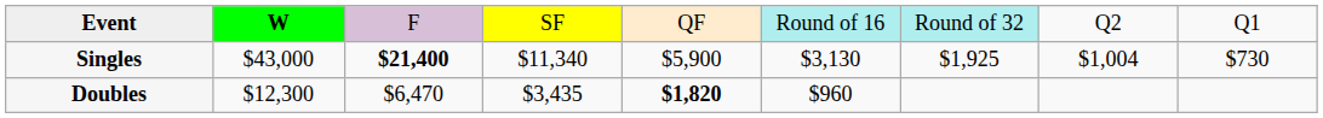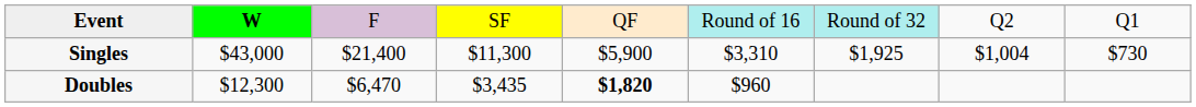 <table class=wikitable style=font-size:90%;text-align:center>
 <tr>
 <td width=130 bgcolor=efefef><strong>Event</strong></td>
 <td width=80 bgcolor=lime><strong>W</strong></td>
 <td width=85 bgcolor=thistle>F</td>
 <td width=85 bgcolor=ffff00>SF</td>
 <td width=85 bgcolor=ffebcd>QF</td>
 <td width=85 bgcolor=afeeee>Round of 16</td>
 <td width=85 bgcolor=afeeee>Round of 32</td>
 <td width=85>Q2</td>
 <td width=85>Q1</td>
 </tr>
 <tr>
 <th style=background:#f6f6f6>Singles</th>
 <td>$43,000</td>
-<td><strong>$21,400</strong></td>
-<td>$11,340</td>
+<td>$21,400</td>
+<td>$11,300</td>
 <td>$5,900</td>
-<td>$3,130</td>
+<td>$3,310</td>
 <td>$1,925</td>
 <td>$1,004</td>
 <td>$730</td>
 </tr>
 <tr>
 <th style=background:#f6f6f6>Doubles</th>
 <td>$12,300</td>
 <td>$6,470</td>
 <td>$3,435</td>
 <td><strong>$1,820</strong></td>
 <td>$960</td>
 <td></td>
 <td></td>
 <td></td>
 </tr>
 </table>
